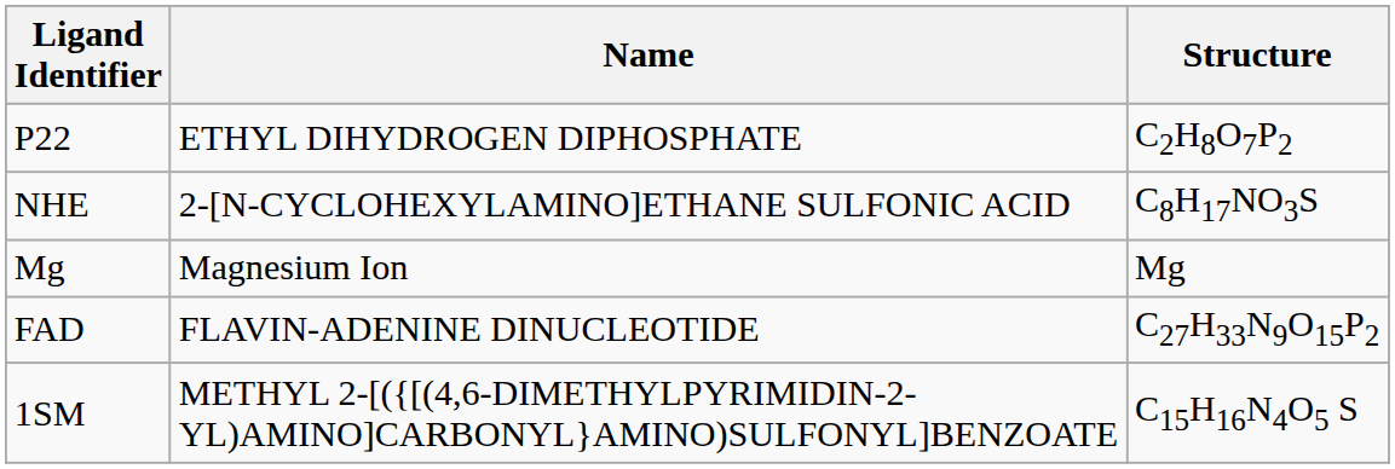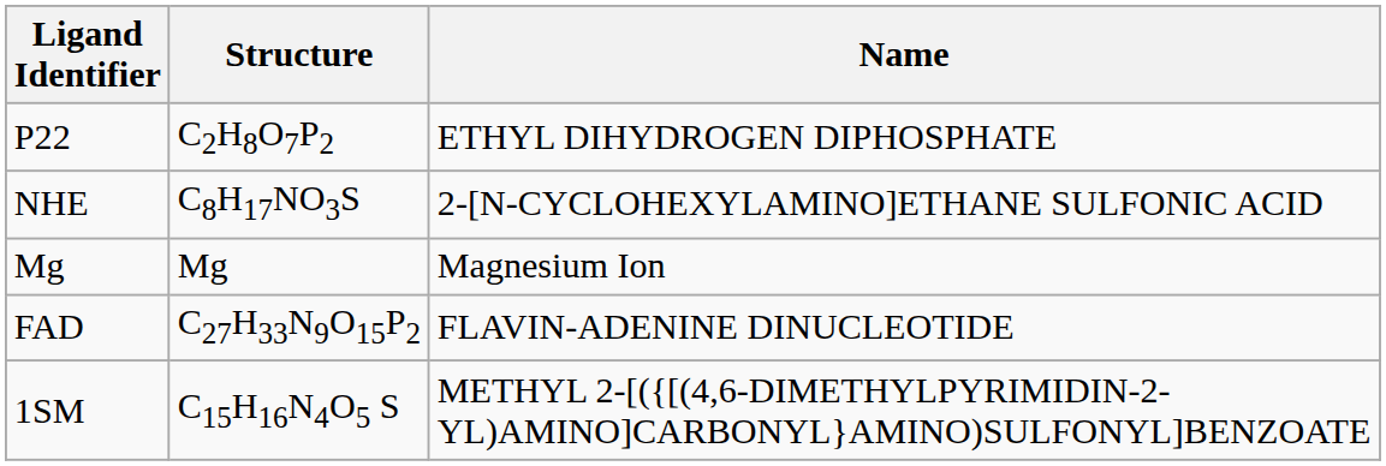 <table class="wikitable" border="1">
 <tr>
 <th>Ligand Identifier</th>
+<th>Structure</th>
 <th>Name</th>
-<th>Structure</th>
 </tr>
 <tr>
 <td>P22</td>
+<td>C<sub>2</sub>H<sub>8</sub>O<sub>7</sub>P<sub>2</sub></td>
 <td>ETHYL DIHYDROGEN DIPHOSPHATE</td>
-<td>C<sub>2</sub>H<sub>8</sub>O<sub>7</sub>P<sub>2</sub></td>
 </tr>
 <tr>
 <td>NHE</td>
+<td>C<sub>8</sub>H<sub>17</sub>NO<sub>3</sub>S</td>
 <td>2-[N-CYCLOHEXYLAMINO]ETHANE SULFONIC ACID</td>
-<td>C<sub>8</sub>H<sub>17</sub>NO<sub>3</sub>S</td>
 </tr>
 <tr>
 <td>Mg</td>
+<td>Mg</td>
 <td>Magnesium Ion</td>
-<td>Mg</td>
 </tr>
 <tr>
 <td>FAD</td>
+<td>C<sub>27</sub>H<sub>33</sub>N<sub>9</sub>O<sub>15</sub>P<sub>2</sub></td>
 <td>FLAVIN-ADENINE DINUCLEOTIDE</td>
-<td>C<sub>27</sub>H<sub>33</sub>N<sub>9</sub>O<sub>15</sub>P<sub>2</sub></td>
 </tr>
 <tr>
 <td>1SM</td>
+<td>C<sub>15</sub>H<sub>16</sub>N<sub>4</sub>O<sub>5</sub> S</td>
 <td>METHYL 2-[({[(4,6-DIMETHYLPYRIMIDIN-2-YL)AMINO]CARBONYL}AMINO)SULFONYL]BENZOATE</td>
-<td>C<sub>15</sub>H<sub>16</sub>N<sub>4</sub>O<sub>5</sub> S</td>
 </tr>
 </table>
